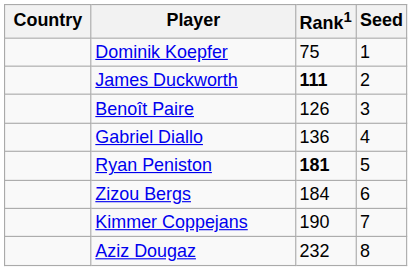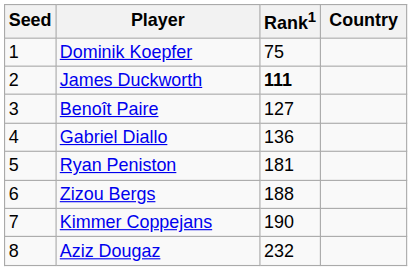 <table class="sortable wikitable">
 <tr>
-<th width="70">Country</th>
+<th>Seed</th>
 <th width="175">Player</th>
 <th>Rank<sup>1</sup></th>
-<th>Seed</th>
+<th width="70">Country</th>
 </tr>
 <tr>
-<td></td>
+<td>1</td>
 <td><a href='#'>Dominik Koepfer</a></td>
 <td>75</td>
-<td>1</td>
+<td></td>
 </tr>
 <tr>
-<td></td>
+<td>2</td>
 <td><a href='#'>James Duckworth</a></td>
 <td><strong>111</strong></td>
-<td>2</td>
+<td></td>
 </tr>
 <tr>
+<td>3</td>
+<td><a href='#'>Benoît Paire</a></td>
+<td>127</td>
 <td></td>
-<td><a href='#'>Benoît Paire</a></td>
-<td>126</td>
-<td>3</td>
 </tr>
 <tr>
-<td></td>
+<td>4</td>
 <td><a href='#'>Gabriel Diallo</a></td>
 <td>136</td>
-<td>4</td>
+<td></td>
 </tr>
 <tr>
+<td>5</td>
+<td><a href='#'>Ryan Peniston</a></td>
+<td>181</td>
 <td></td>
-<td><a href='#'>Ryan Peniston</a></td>
-<td><strong>181</strong></td>
-<td>5</td>
 </tr>
 <tr>
+<td>6</td>
+<td><a href='#'>Zizou Bergs</a></td>
+<td>188</td>
 <td></td>
-<td><a href='#'>Zizou Bergs</a></td>
-<td>184</td>
-<td>6</td>
 </tr>
 <tr>
-<td></td>
+<td>7</td>
 <td><a href='#'>Kimmer Coppejans</a></td>
 <td>190</td>
-<td>7</td>
+<td></td>
 </tr>
 <tr>
-<td></td>
+<td>8</td>
 <td><a href='#'>Aziz Dougaz</a></td>
 <td>232</td>
-<td>8</td>
+<td></td>
 </tr>
 </table>
